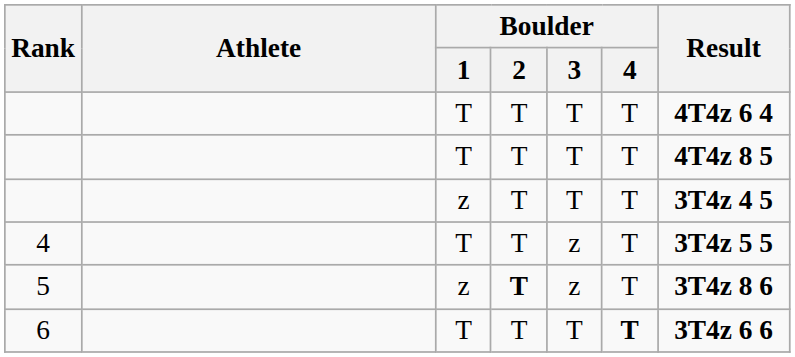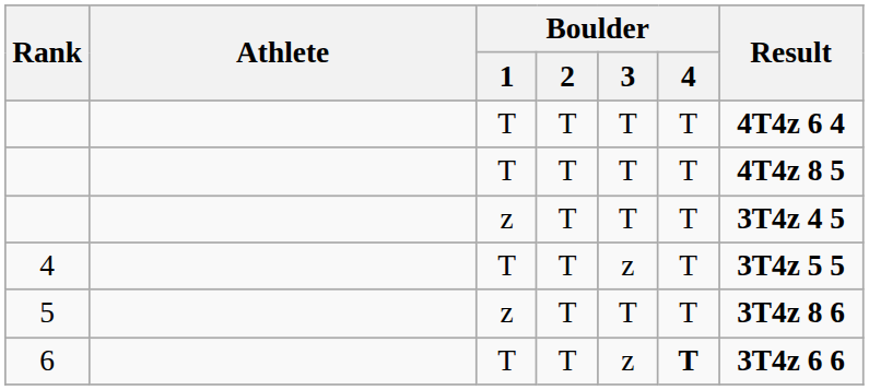 <table class="wikitable" style="text-align:center">
 <tr>
 <th rowspan=2>Rank</th>
 <th rowspan=2 width=200>Athlete</th>
 <th colspan=4>Boulder</th>
 <th rowspan=2 width=70>Result</th>
 </tr>
 <tr>
 <th width=25>1</th>
 <th width=25>2</th>
 <th width=25>3</th>
 <th width=25>4</th>
 </tr>
 <tr>
 <td></td>
 <td align=left></td>
 <td>T</td>
 <td>T</td>
 <td>T</td>
 <td>T</td>
 <td><strong>4T4z 6 4</strong></td>
 </tr>
 <tr>
 <td></td>
 <td align=left></td>
 <td>T</td>
 <td>T</td>
 <td>T</td>
 <td>T</td>
 <td><strong>4T4z 8 5</strong></td>
 </tr>
 <tr>
 <td></td>
 <td align=left></td>
 <td>z</td>
 <td>T</td>
 <td>T</td>
 <td>T</td>
 <td><strong>3T4z 4 5</strong></td>
 </tr>
 <tr>
 <td>4</td>
 <td align=left></td>
 <td>T</td>
 <td>T</td>
 <td>z</td>
 <td>T</td>
 <td><strong>3T4z 5 5</strong></td>
 </tr>
 <tr>
 <td>5</td>
 <td align=left></td>
 <td>z</td>
-<td><strong>T</strong></td>
-<td>z</td>
+<td>T</td>
+<td>T</td>
 <td>T</td>
 <td><strong>3T4z 8 6</strong></td>
 </tr>
 <tr>
 <td>6</td>
 <td align=left></td>
 <td>T</td>
 <td>T</td>
-<td>T</td>
+<td>z</td>
 <td><strong>T</strong></td>
 <td><strong>3T4z 6 6</strong></td>
 </tr>
 </table>
